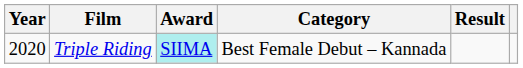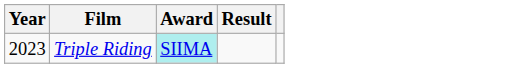 <table class="wikitable">
 <tr>
 <th>Year</th>
 <th>Film</th>
 <th>Award</th>
-<th>Category</th>
 <th>Result</th>
 <th scope="col" class="unsortable"></th>
 </tr>
 <tr>
-<td>2020</td>
+<td>2023</td>
 <td><em><a href='#'>Triple Riding</a></em></td>
 <td style="background: paleturquoise;"><a href='#'>SIIMA</a></td>
-<td>Best Female Debut – Kannada</td>
 <td></td>
 <td></td>
 </tr>
 </table>
